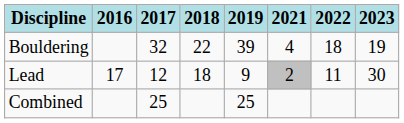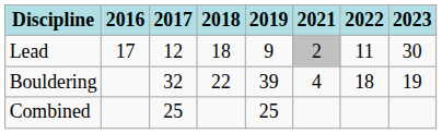 <table class="wikitable" style="text-align: center">
 <tr>
 <th style="background: #b0e0e6">Discipline</th>
 <th style="background: #b0e0e6">2016</th>
 <th style="background: #b0e0e6">2017</th>
 <th style="background: #b0e0e6">2018</th>
 <th style="background: #b0e0e6">2019</th>
 <th style="background: #b0e0e6">2021</th>
 <th style="background: #b0e0e6">2022</th>
 <th style="background: #b0e0e6">2023</th>
 </tr>
 <tr>
+<td align="left">Lead</td>
+<td>17</td>
+<td>12</td>
+<td>18</td>
+<td>9</td>
+<td style="background: silver">2</td>
+<td>11</td>
+<td>30</td>
+</tr>
+<tr>
 <td align="left">Bouldering</td>
 <td></td>
 <td>32</td>
 <td>22</td>
 <td>39</td>
 <td>4</td>
 <td>18</td>
 <td>19</td>
-</tr>
-<tr>
-<td align="left">Lead</td>
-<td>17</td>
-<td>12</td>
-<td>18</td>
-<td>9</td>
-<td style="background: silver">2</td>
-<td>11</td>
-<td>30</td>
 </tr>
 <tr>
 <td align="left">Combined</td>
 <td></td>
 <td>25</td>
 <td></td>
 <td>25</td>
 <td></td>
 <td></td>
 <td></td>
 </tr>
 </table>
